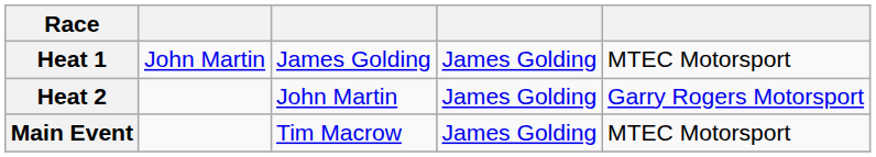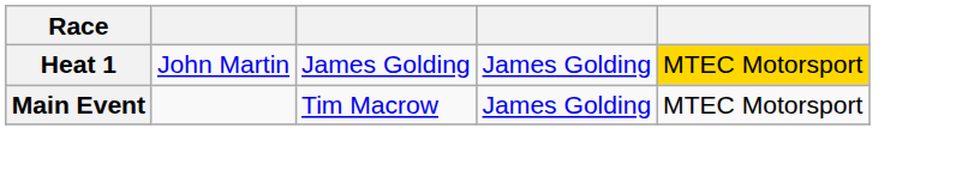 <table class="wikitable" style="font-size: 85%;">
 <tr>
 <th>Race</th>
 <th></th>
 <th></th>
 <th></th>
 <th></th>
 </tr>
 <tr>
 <th>Heat 1</th>
 <td> <a href='#'>John Martin</a></td>
 <td> <a href='#'>James Golding</a></td>
 <td> <a href='#'>James Golding</a></td>
-<td>MTEC Motorsport</td>
-</tr>
-<tr>
-<th>Heat 2</th>
-<td></td>
-<td> <a href='#'>John Martin</a></td>
-<td> <a href='#'>James Golding</a></td>
-<td><a href='#'>Garry Rogers Motorsport</a></td>
+<td style="background: gold;">MTEC Motorsport</td>
 </tr>
 <tr>
 <th>Main Event</th>
 <td></td>
 <td> <a href='#'>Tim Macrow</a></td>
 <td> <a href='#'>James Golding</a></td>
 <td>MTEC Motorsport</td>
 </tr>
 </table>
